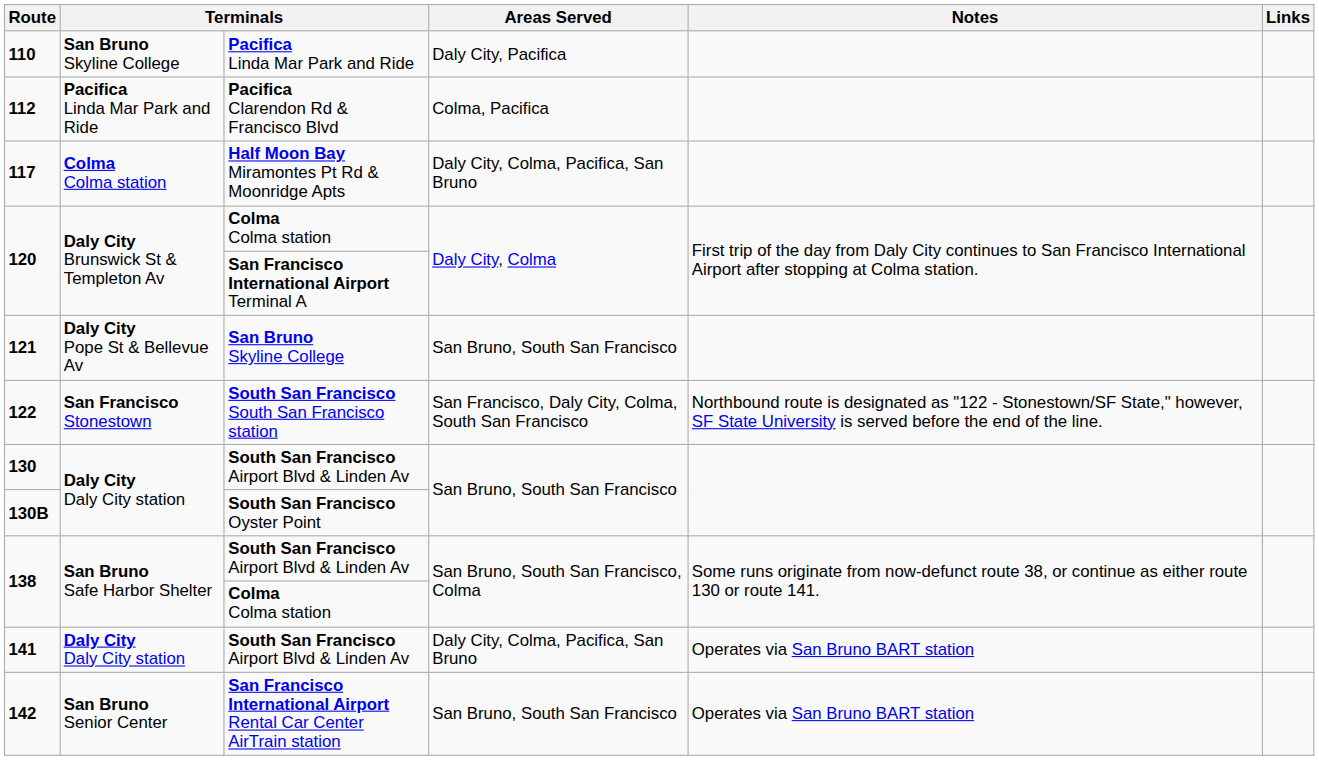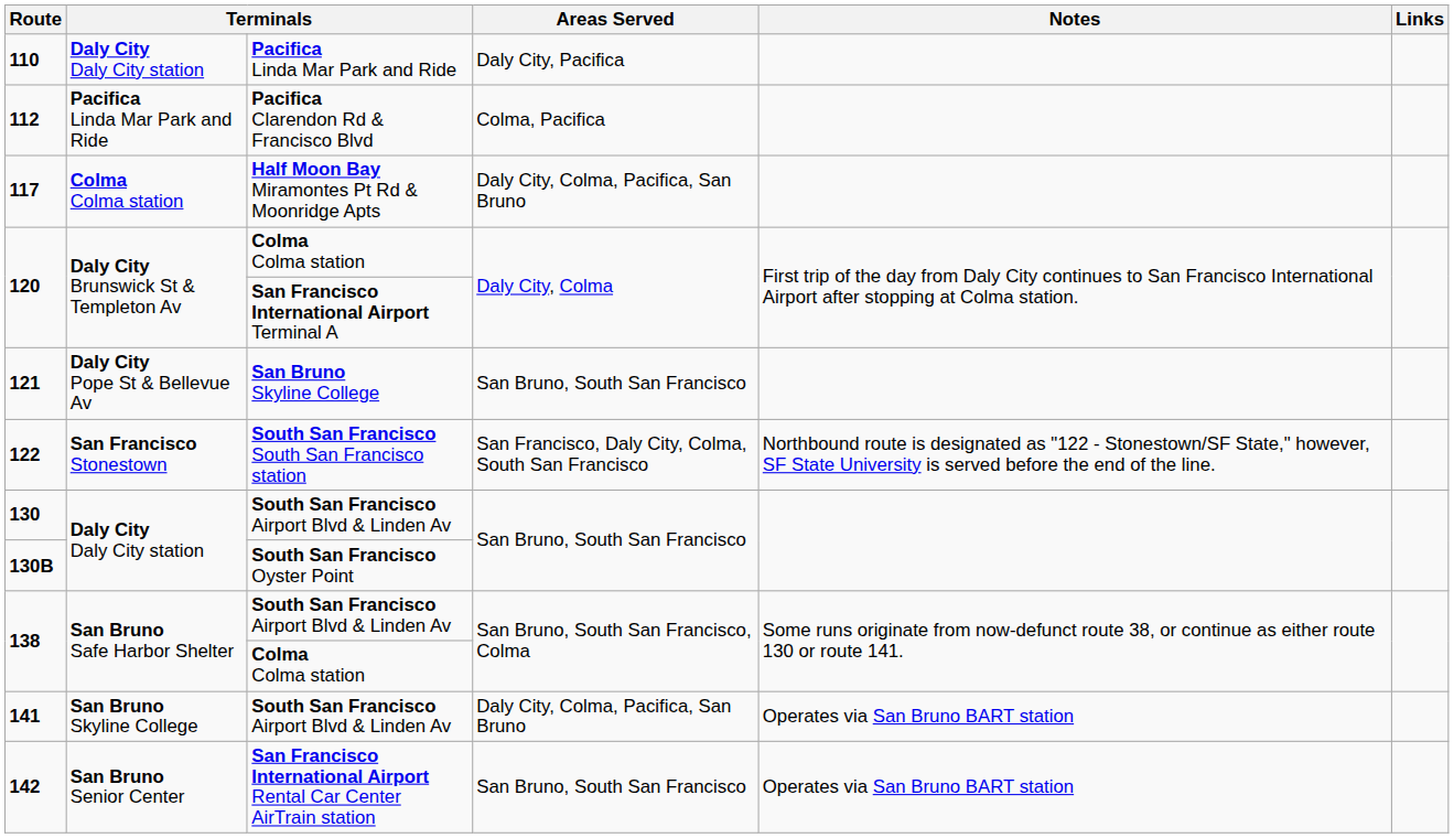 <table class="wikitable">
 <tr>
 <th>Route</th>
 <th colspan=2>Terminals</th>
 <th>Areas Served</th>
 <th>Notes</th>
 <th>Links</th>
 </tr>
 <tr>
 <td><span><strong>110</strong></span></td>
-<td><strong>San Bruno</strong><br>Skyline College</td>
+<td><strong><a href='#'>Daly City</a></strong><br><a href='#'>Daly City station</a></td>
 <td><strong><a href='#'>Pacifica</a></strong><br>Linda Mar Park and Ride</td>
 <td>Daly City, Pacifica</td>
 <td></td>
 <td></td>
 </tr>
 <tr>
 <td><span><strong>112</strong></span></td>
 <td><strong>Pacifica</strong><br>Linda Mar Park and Ride</td>
 <td><strong>Pacifica</strong><br>Clarendon Rd & Francisco Blvd</td>
 <td>Colma, Pacifica</td>
 <td></td>
 <td></td>
 </tr>
 <tr>
 <td><span><strong>117</strong></span></td>
 <td><strong><a href='#'>Colma</a></strong><br><a href='#'>Colma station</a></td>
 <td><strong><a href='#'>Half Moon Bay</a></strong><br>Miramontes Pt Rd & Moonridge Apts</td>
 <td>Daly City, Colma, Pacifica, San Bruno</td>
 <td></td>
 <td></td>
 </tr>
 <tr>
 <td rowspan="2"><span><strong>120</strong></span></td>
 <td rowspan="2"><strong>Daly City</strong><br>Brunswick St & Templeton Av</td>
 <td><strong>Colma</strong><br>Colma station</td>
 <td rowspan="2"><a href='#'>Daly City</a>, <a href='#'>Colma</a></td>
 <td rowspan="2">First trip of the day from Daly City continues to San Francisco International Airport after stopping at Colma station.</td>
 <td rowspan="2"></td>
 </tr>
 <tr>
 <td><strong>San Francisco International Airport</strong><br>Terminal A<br></td>
 </tr>
 <tr>
 <td><span><strong>121</strong></span></td>
 <td><strong>Daly City</strong><br>Pope St & Bellevue Av</td>
 <td><strong><a href='#'>San Bruno</a></strong><br><a href='#'>Skyline College</a></td>
 <td>San Bruno, South San Francisco</td>
 <td></td>
 <td></td>
 </tr>
 <tr>
 <td><span><strong>122</strong></span></td>
 <td><strong>San Francisco</strong><br><a href='#'>Stonestown</a></td>
 <td><strong><a href='#'>South San Francisco</a></strong><br><a href='#'>South San Francisco station</a></td>
 <td>San Francisco, Daly City, Colma, South San Francisco</td>
 <td>Northbound route is designated as "122 - Stonestown/SF State," however, <a href='#'>SF State University</a> is served before the end of the line.</td>
 <td></td>
 </tr>
 <tr>
 <td><span><strong>130</strong></span></td>
 <td rowspan="2"><strong>Daly City</strong><br>Daly City station</td>
 <td><strong>South San Francisco</strong><br>Airport Blvd & Linden Av</td>
 <td rowspan="2">San Bruno, South San Francisco</td>
 <td rowspan="2"></td>
 <td rowspan="2"></td>
 </tr>
 <tr>
 <td><span><strong>130B</strong></span></td>
 <td><strong>South San Francisco</strong><br>Oyster Point</td>
 </tr>
 <tr>
 <td rowspan="2"><span><strong>138</strong></span></td>
 <td rowspan="2"><strong>San Bruno</strong><br>Safe Harbor Shelter</td>
 <td><strong>South San Francisco</strong><br>Airport Blvd & Linden Av</td>
 <td rowspan="2">San Bruno, South San Francisco, Colma</td>
 <td rowspan="2">Some runs originate from now-defunct route 38, or continue as either route 130 or route 141.</td>
 <td rowspan="2"></td>
 </tr>
 <tr>
 <td><strong>Colma</strong><br>Colma station</td>
 </tr>
 <tr>
 <td><span><strong>141</strong></span><br></td>
-<td><strong><a href='#'>Daly City</a></strong><br><a href='#'>Daly City station</a></td>
+<td><strong>San Bruno</strong><br>Skyline College</td>
 <td><strong>South San Francisco</strong><br>Airport Blvd & Linden Av</td>
 <td>Daly City, Colma, Pacifica, San Bruno</td>
 <td>Operates via <a href='#'>San Bruno BART station</a></td>
 <td></td>
 </tr>
 <tr>
 <td><span><strong>142</strong></span><br></td>
 <td><strong>San Bruno</strong><br>Senior Center</td>
 <td><strong><a href='#'>San Francisco International Airport</a></strong><br><a href='#'>Rental Car Center AirTrain station</a></td>
 <td>San Bruno, South San Francisco</td>
 <td>Operates via <a href='#'>San Bruno BART station</a></td>
 <td></td>
 </tr>
 </table>
